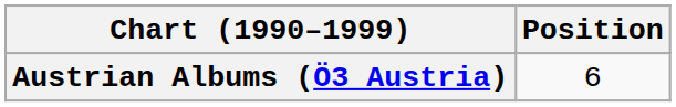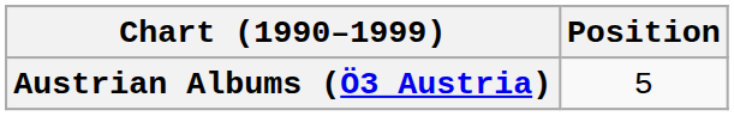 <table class="wikitable plainrowheaders" style="text-align:center;">
 <tr>
 <th>Chart (1990–1999)</th>
 <th>Position</th>
 </tr>
 <tr>
 <th scope="row">Austrian Albums (<a href='#'>Ö3 Austria</a>)</th>
-<td>6</td>
+<td>5</td>
 </tr>
 </table>
